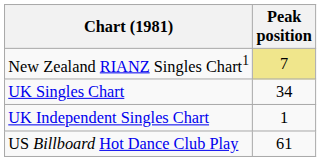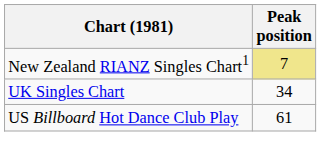 <table class="wikitable sortable">
 <tr>
 <th>Chart (1981)</th>
 <th>Peak<br>position</th>
 </tr>
 <tr>
 <td align="left">New Zealand <a href='#'>RIANZ</a> Singles Chart<sup>1</sup></td>
 <td style="background: khaki; text-align:center;">7</td>
 </tr>
 <tr>
 <td align="left"><a href='#'>UK Singles Chart</a></td>
 <td style="text-align:center;">34</td>
 </tr>
 <tr>
-<td align="left"><a href='#'>UK Independent Singles Chart</a></td>
-<td style="text-align:center;">1</td>
-</tr>
-<tr>
 <td align="left">US <em>Billboard</em> <a href='#'>Hot Dance Club Play</a></td>
 <td style="text-align:center;">61</td>
 </tr>
 </table>
